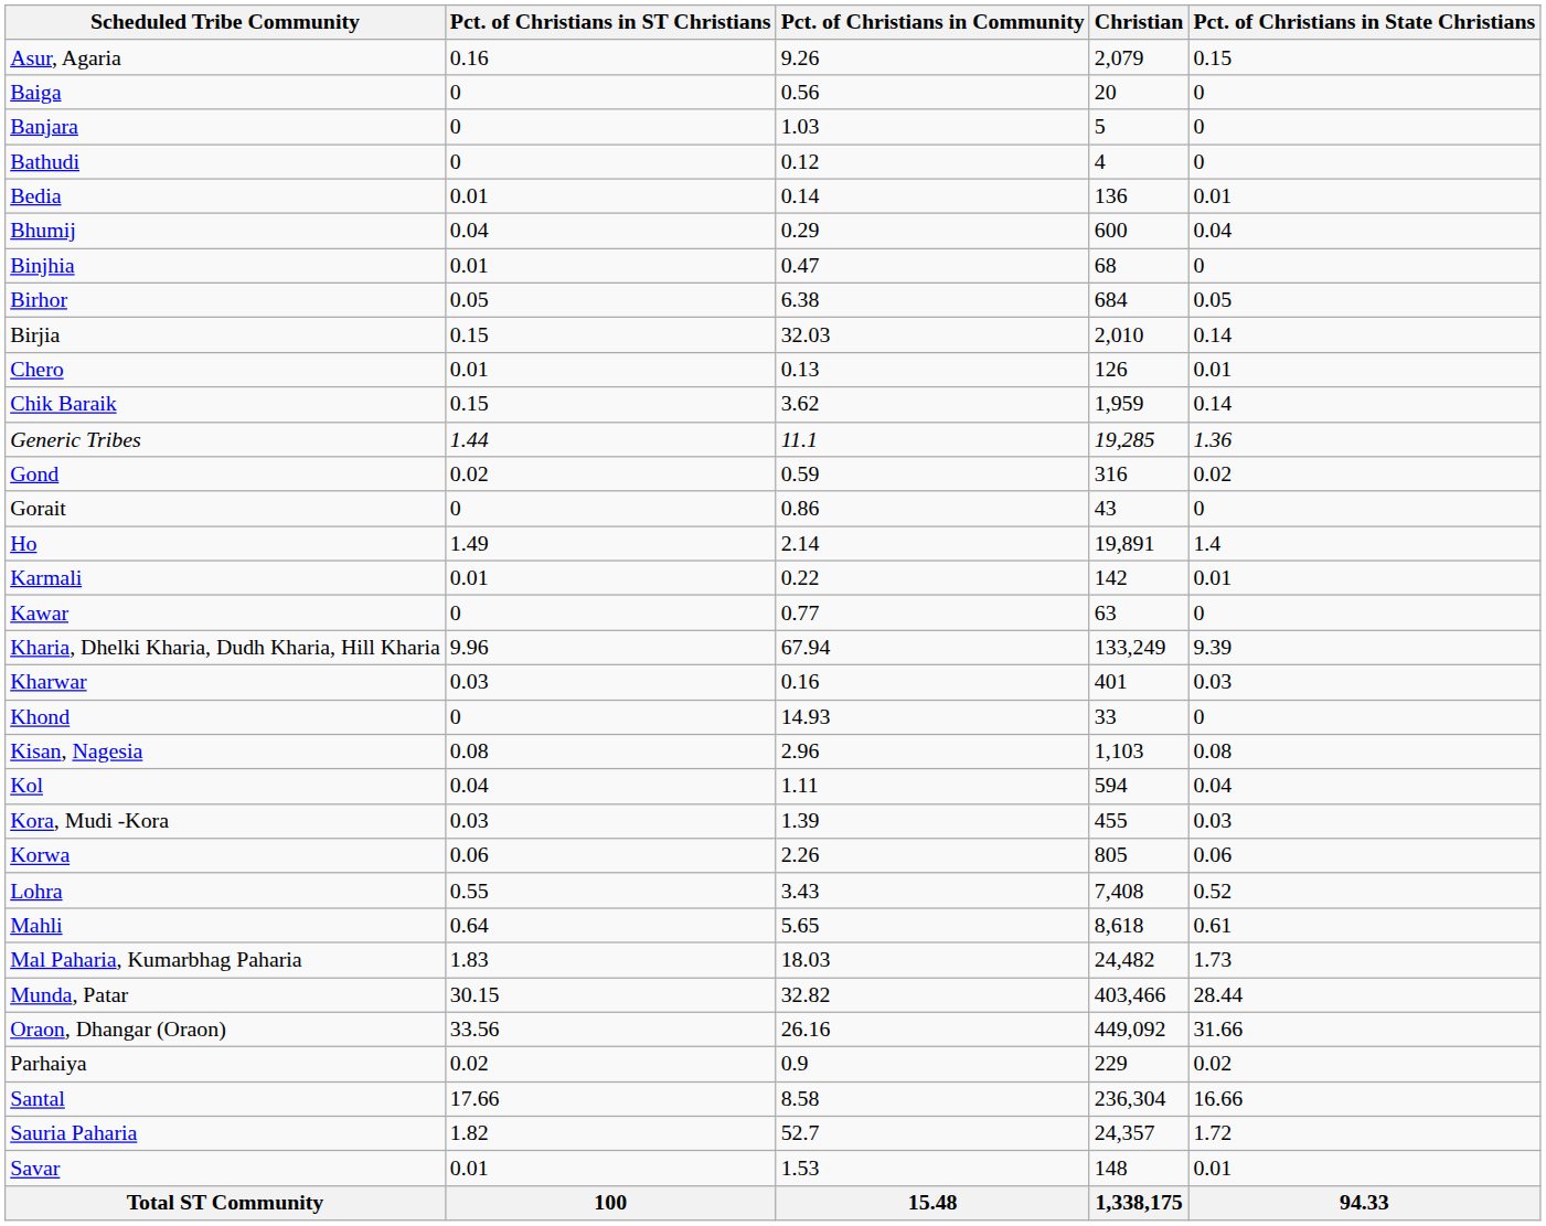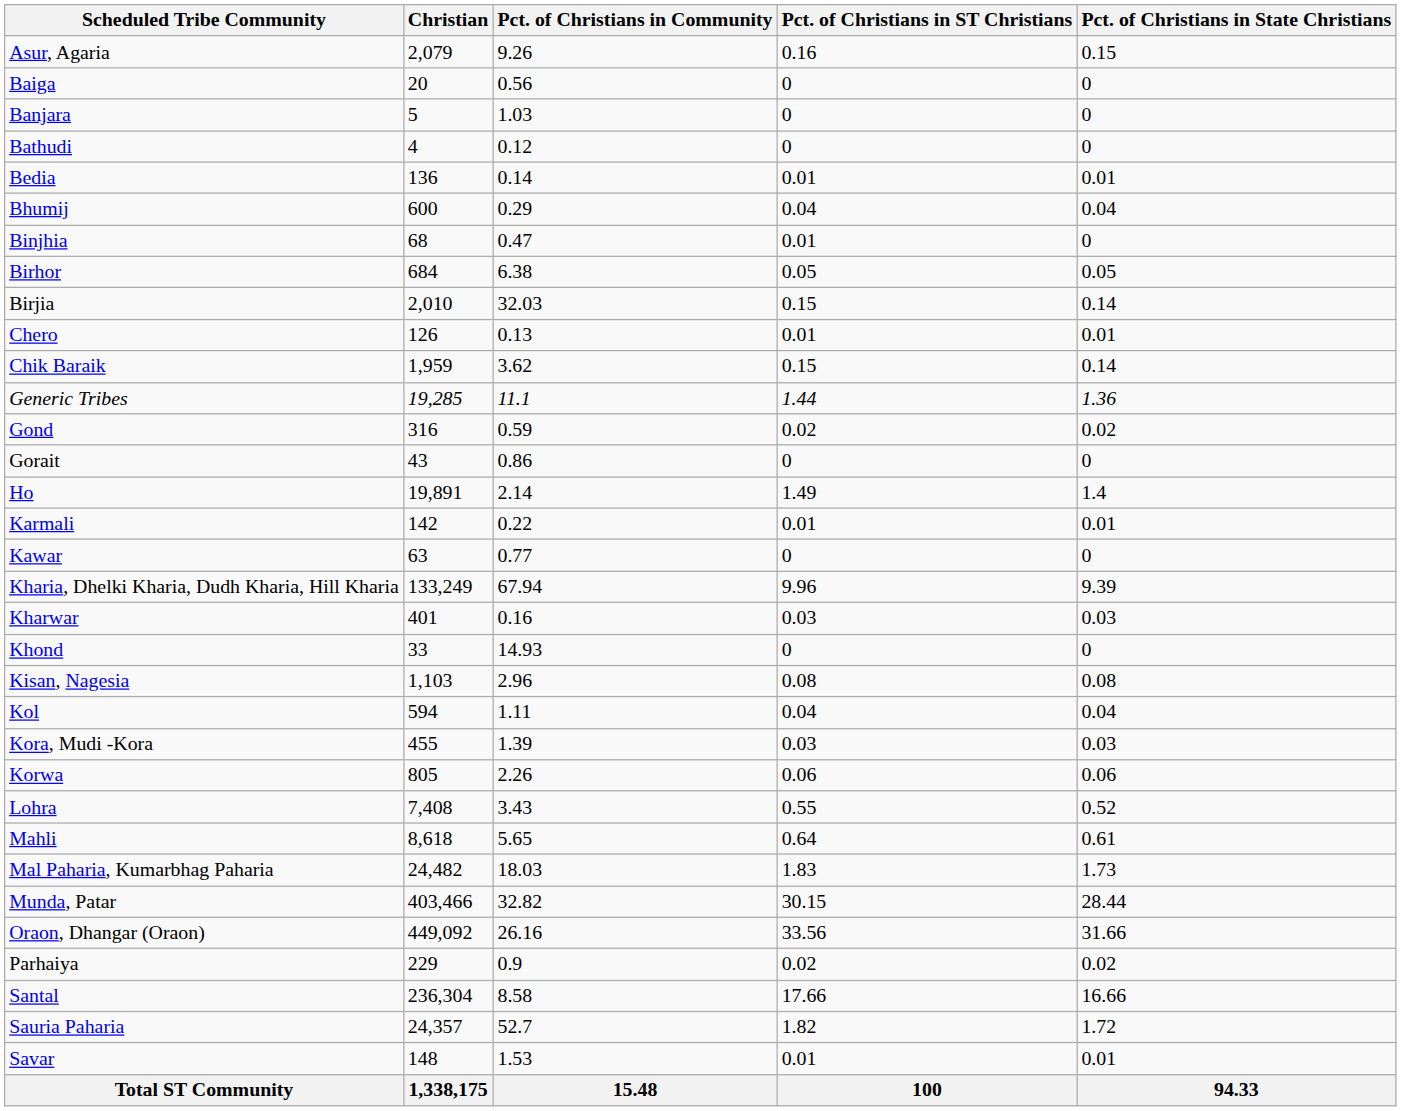 <table class="wikitable sortable static-row-numbers static-row-header-text defaultright col1left hover-highlight">
 <tr>
 <th>Scheduled Tribe Community</th>
+<th>Christian </th>
+<th>Pct. of Christians in Community</th>
 <th>Pct. of Christians in ST Christians</th>
-<th>Pct. of Christians in Community</th>
-<th>Christian </th>
 <th>Pct. of Christians in State Christians</th>
 </tr>
 <tr>
 <td><a href='#'>Asur</a>, Agaria</td>
+<td>2,079</td>
+<td>9.26</td>
 <td>0.16</td>
-<td>9.26</td>
-<td>2,079</td>
 <td>0.15</td>
 </tr>
 <tr>
 <td><a href='#'>Baiga</a></td>
+<td>20</td>
+<td>0.56</td>
 <td>0</td>
-<td>0.56</td>
-<td>20</td>
 <td>0</td>
 </tr>
 <tr>
 <td><a href='#'>Banjara</a></td>
+<td>5</td>
+<td>1.03</td>
 <td>0</td>
-<td>1.03</td>
-<td>5</td>
 <td>0</td>
 </tr>
 <tr>
 <td><a href='#'>Bathudi</a></td>
+<td>4</td>
+<td>0.12</td>
 <td>0</td>
-<td>0.12</td>
-<td>4</td>
 <td>0</td>
 </tr>
 <tr>
 <td><a href='#'>Bedia</a></td>
+<td>136</td>
+<td>0.14</td>
 <td>0.01</td>
-<td>0.14</td>
-<td>136</td>
 <td>0.01</td>
 </tr>
 <tr>
 <td><a href='#'>Bhumij</a></td>
+<td>600</td>
+<td>0.29</td>
 <td>0.04</td>
-<td>0.29</td>
-<td>600</td>
 <td>0.04</td>
 </tr>
 <tr>
 <td><a href='#'>Binjhia</a></td>
+<td>68</td>
+<td>0.47</td>
 <td>0.01</td>
-<td>0.47</td>
-<td>68</td>
 <td>0</td>
 </tr>
 <tr>
 <td><a href='#'>Birhor</a></td>
+<td>684</td>
+<td>6.38</td>
 <td>0.05</td>
-<td>6.38</td>
-<td>684</td>
 <td>0.05</td>
 </tr>
 <tr>
 <td>Birjia</td>
+<td>2,010</td>
+<td>32.03</td>
 <td>0.15</td>
-<td>32.03</td>
-<td>2,010</td>
 <td>0.14</td>
 </tr>
 <tr>
 <td><a href='#'>Chero</a></td>
+<td>126</td>
+<td>0.13</td>
 <td>0.01</td>
-<td>0.13</td>
-<td>126</td>
 <td>0.01</td>
 </tr>
 <tr>
 <td><a href='#'>Chik Baraik</a></td>
+<td>1,959</td>
+<td>3.62</td>
 <td>0.15</td>
-<td>3.62</td>
-<td>1,959</td>
 <td>0.14</td>
 </tr>
 <tr>
 <td><em>Generic Tribes</em></td>
+<td><em>19,285</em></td>
+<td><em>11.1</em></td>
 <td><em>1.44</em></td>
-<td><em>11.1</em></td>
-<td><em>19,285</em></td>
 <td><em>1.36</em></td>
 </tr>
 <tr>
 <td><a href='#'>Gond</a></td>
+<td>316</td>
+<td>0.59</td>
 <td>0.02</td>
-<td>0.59</td>
-<td>316</td>
 <td>0.02</td>
 </tr>
 <tr>
 <td>Gorait</td>
+<td>43</td>
+<td>0.86</td>
 <td>0</td>
-<td>0.86</td>
-<td>43</td>
 <td>0</td>
 </tr>
 <tr>
 <td><a href='#'>Ho</a></td>
+<td>19,891</td>
+<td>2.14</td>
 <td>1.49</td>
-<td>2.14</td>
-<td>19,891</td>
 <td>1.4</td>
 </tr>
 <tr>
 <td><a href='#'>Karmali</a></td>
+<td>142</td>
+<td>0.22</td>
 <td>0.01</td>
-<td>0.22</td>
-<td>142</td>
 <td>0.01</td>
 </tr>
 <tr>
 <td><a href='#'>Kawar</a></td>
+<td>63</td>
+<td>0.77</td>
 <td>0</td>
-<td>0.77</td>
-<td>63</td>
 <td>0</td>
 </tr>
 <tr>
 <td><a href='#'>Kharia</a>, Dhelki Kharia, Dudh Kharia, Hill Kharia</td>
+<td>133,249</td>
+<td>67.94</td>
 <td>9.96</td>
-<td>67.94</td>
-<td>133,249</td>
 <td>9.39</td>
 </tr>
 <tr>
 <td><a href='#'>Kharwar</a></td>
+<td>401</td>
+<td>0.16</td>
 <td>0.03</td>
-<td>0.16</td>
-<td>401</td>
 <td>0.03</td>
 </tr>
 <tr>
 <td><a href='#'>Khond</a></td>
+<td>33</td>
+<td>14.93</td>
 <td>0</td>
-<td>14.93</td>
-<td>33</td>
 <td>0</td>
 </tr>
 <tr>
 <td><a href='#'>Kisan</a>, <a href='#'>Nagesia</a></td>
+<td>1,103</td>
+<td>2.96</td>
 <td>0.08</td>
-<td>2.96</td>
-<td>1,103</td>
 <td>0.08</td>
 </tr>
 <tr>
 <td><a href='#'>Kol</a></td>
+<td>594</td>
+<td>1.11</td>
 <td>0.04</td>
-<td>1.11</td>
-<td>594</td>
 <td>0.04</td>
 </tr>
 <tr>
 <td><a href='#'>Kora</a>, Mudi -Kora</td>
+<td>455</td>
+<td>1.39</td>
 <td>0.03</td>
-<td>1.39</td>
-<td>455</td>
 <td>0.03</td>
 </tr>
 <tr>
 <td><a href='#'>Korwa</a></td>
+<td>805</td>
+<td>2.26</td>
 <td>0.06</td>
-<td>2.26</td>
-<td>805</td>
 <td>0.06</td>
 </tr>
 <tr>
 <td><a href='#'>Lohra</a></td>
+<td>7,408</td>
+<td>3.43</td>
 <td>0.55</td>
-<td>3.43</td>
-<td>7,408</td>
 <td>0.52</td>
 </tr>
 <tr>
 <td><a href='#'>Mahli</a></td>
+<td>8,618</td>
+<td>5.65</td>
 <td>0.64</td>
-<td>5.65</td>
-<td>8,618</td>
 <td>0.61</td>
 </tr>
 <tr>
 <td><a href='#'>Mal Paharia</a>, Kumarbhag Paharia</td>
+<td>24,482</td>
+<td>18.03</td>
 <td>1.83</td>
-<td>18.03</td>
-<td>24,482</td>
 <td>1.73</td>
 </tr>
 <tr>
 <td><a href='#'>Munda</a>, Patar</td>
+<td>403,466</td>
+<td>32.82</td>
 <td>30.15</td>
-<td>32.82</td>
-<td>403,466</td>
 <td>28.44</td>
 </tr>
 <tr>
 <td><a href='#'>Oraon</a>, Dhangar (Oraon)</td>
+<td>449,092</td>
+<td>26.16</td>
 <td>33.56</td>
-<td>26.16</td>
-<td>449,092</td>
 <td>31.66</td>
 </tr>
 <tr>
 <td>Parhaiya</td>
+<td>229</td>
+<td>0.9</td>
 <td>0.02</td>
-<td>0.9</td>
-<td>229</td>
 <td>0.02</td>
 </tr>
 <tr>
 <td><a href='#'>Santal</a></td>
+<td>236,304</td>
+<td>8.58</td>
 <td>17.66</td>
-<td>8.58</td>
-<td>236,304</td>
 <td>16.66</td>
 </tr>
 <tr>
 <td><a href='#'>Sauria Paharia</a></td>
+<td>24,357</td>
+<td>52.7</td>
 <td>1.82</td>
-<td>52.7</td>
-<td>24,357</td>
 <td>1.72</td>
 </tr>
 <tr>
 <td><a href='#'>Savar</a></td>
+<td>148</td>
+<td>1.53</td>
 <td>0.01</td>
-<td>1.53</td>
-<td>148</td>
 <td>0.01</td>
 </tr>
 <tr>
 <th>Total ST Community</th>
+<th>1,338,175</th>
+<th>15.48</th>
 <th>100</th>
-<th>15.48</th>
-<th>1,338,175</th>
 <th>94.33</th>
 </tr>
 </table>
